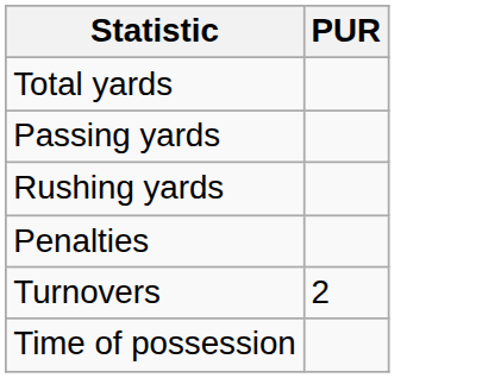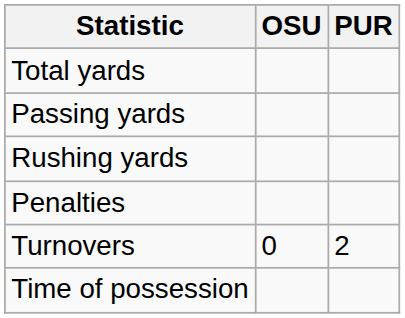 <table class="wikitable">
 <tr>
 <th>Statistic</th>
+<th>OSU</th>
 <th>PUR</th>
 </tr>
 <tr>
 <td>Total yards</td>
 <td></td>
+<td></td>
 </tr>
 <tr>
 <td>Passing yards</td>
+<td></td>
 <td></td>
 </tr>
 <tr>
 <td>Rushing yards</td>
 <td></td>
+<td></td>
 </tr>
 <tr>
 <td>Penalties</td>
 <td></td>
+<td></td>
 </tr>
 <tr>
 <td>Turnovers</td>
+<td>0</td>
 <td>2</td>
 </tr>
 <tr>
 <td>Time of possession</td>
 <td></td>
+<td></td>
 </tr>
 </table>
